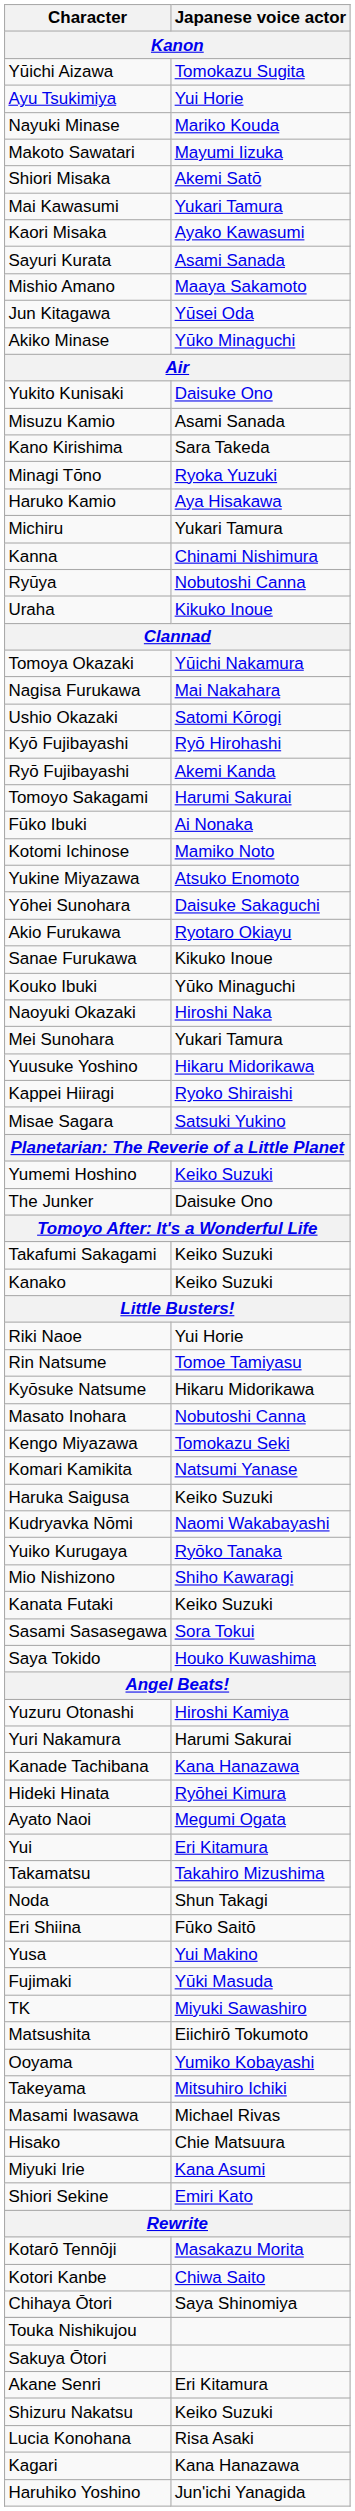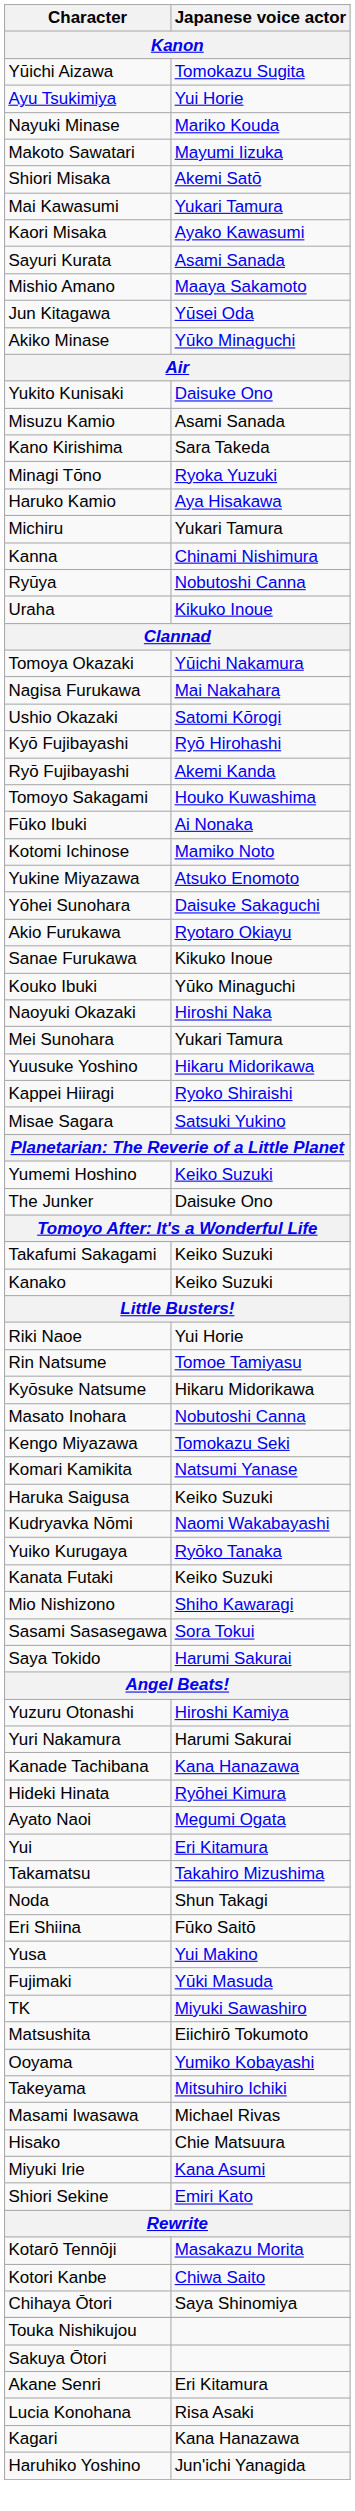 <table class="wikitable sortable">
 <tr>
 <th>Character</th>
 <th>Japanese voice actor</th>
 </tr>
 <tr>
 <th colspan=2><em><a href='#'>Kanon</a></em></th>
 </tr>
 <tr>
 <td>Yūichi Aizawa</td>
 <td><a href='#'>Tomokazu Sugita</a></td>
 </tr>
 <tr>
 <td><a href='#'>Ayu Tsukimiya</a></td>
 <td><a href='#'>Yui Horie</a></td>
 </tr>
 <tr>
 <td>Nayuki Minase</td>
 <td><a href='#'>Mariko Kouda</a></td>
 </tr>
 <tr>
 <td>Makoto Sawatari</td>
 <td><a href='#'>Mayumi Iizuka</a></td>
 </tr>
 <tr>
 <td>Shiori Misaka</td>
 <td><a href='#'>Akemi Satō</a></td>
 </tr>
 <tr>
 <td>Mai Kawasumi</td>
 <td><a href='#'>Yukari Tamura</a></td>
 </tr>
 <tr>
 <td>Kaori Misaka</td>
 <td><a href='#'>Ayako Kawasumi</a></td>
 </tr>
 <tr>
 <td>Sayuri Kurata</td>
 <td><a href='#'>Asami Sanada</a></td>
 </tr>
 <tr>
 <td>Mishio Amano</td>
 <td><a href='#'>Maaya Sakamoto</a></td>
 </tr>
 <tr>
 <td>Jun Kitagawa</td>
 <td><a href='#'>Yūsei Oda</a></td>
 </tr>
 <tr>
 <td>Akiko Minase</td>
 <td><a href='#'>Yūko Minaguchi</a></td>
 </tr>
 <tr>
 <th colspan=2><em><a href='#'>Air</a></em></th>
 </tr>
 <tr>
 <td>Yukito Kunisaki</td>
 <td><a href='#'>Daisuke Ono</a></td>
 </tr>
 <tr>
 <td>Misuzu Kamio</td>
 <td>Asami Sanada</td>
 </tr>
 <tr>
 <td>Kano Kirishima</td>
 <td>Sara Takeda</td>
 </tr>
 <tr>
 <td>Minagi Tōno</td>
 <td><a href='#'>Ryoka Yuzuki</a></td>
 </tr>
 <tr>
 <td>Haruko Kamio</td>
 <td><a href='#'>Aya Hisakawa</a></td>
 </tr>
 <tr>
 <td>Michiru</td>
 <td>Yukari Tamura</td>
 </tr>
 <tr>
 <td>Kanna</td>
 <td><a href='#'>Chinami Nishimura</a></td>
 </tr>
 <tr>
 <td>Ryūya</td>
 <td><a href='#'>Nobutoshi Canna</a></td>
 </tr>
 <tr>
 <td>Uraha</td>
 <td><a href='#'>Kikuko Inoue</a></td>
 </tr>
 <tr>
 <th colspan=2><em><a href='#'>Clannad</a></em></th>
 </tr>
 <tr>
 <td>Tomoya Okazaki</td>
 <td><a href='#'>Yūichi Nakamura</a></td>
 </tr>
 <tr>
 <td>Nagisa Furukawa</td>
 <td><a href='#'>Mai Nakahara</a></td>
 </tr>
 <tr>
 <td>Ushio Okazaki</td>
 <td><a href='#'>Satomi Kōrogi</a></td>
 </tr>
 <tr>
 <td>Kyō Fujibayashi</td>
 <td><a href='#'>Ryō Hirohashi</a></td>
 </tr>
 <tr>
 <td>Ryō Fujibayashi</td>
 <td><a href='#'>Akemi Kanda</a></td>
 </tr>
 <tr>
 <td>Tomoyo Sakagami</td>
-<td><a href='#'>Harumi Sakurai</a></td>
+<td><a href='#'>Houko Kuwashima</a></td>
 </tr>
 <tr>
 <td>Fūko Ibuki</td>
 <td><a href='#'>Ai Nonaka</a></td>
 </tr>
 <tr>
 <td>Kotomi Ichinose</td>
 <td><a href='#'>Mamiko Noto</a></td>
 </tr>
 <tr>
 <td>Yukine Miyazawa</td>
 <td><a href='#'>Atsuko Enomoto</a></td>
 </tr>
 <tr>
 <td>Yōhei Sunohara</td>
 <td><a href='#'>Daisuke Sakaguchi</a></td>
 </tr>
 <tr>
 <td>Akio Furukawa</td>
 <td><a href='#'>Ryotaro Okiayu</a></td>
 </tr>
 <tr>
 <td>Sanae Furukawa</td>
 <td>Kikuko Inoue</td>
 </tr>
 <tr>
 <td>Kouko Ibuki</td>
 <td>Yūko Minaguchi</td>
 </tr>
 <tr>
 <td>Naoyuki Okazaki</td>
 <td><a href='#'>Hiroshi Naka</a></td>
 </tr>
 <tr>
 <td>Mei Sunohara</td>
 <td>Yukari Tamura</td>
 </tr>
 <tr>
 <td>Yuusuke Yoshino</td>
 <td><a href='#'>Hikaru Midorikawa</a></td>
 </tr>
 <tr>
 <td>Kappei Hiiragi</td>
 <td><a href='#'>Ryoko Shiraishi</a></td>
 </tr>
 <tr>
 <td>Misae Sagara</td>
 <td><a href='#'>Satsuki Yukino</a></td>
 </tr>
 <tr>
 <th colspan=2><em><a href='#'>Planetarian: The Reverie of a Little Planet</a></em></th>
 </tr>
 <tr>
 <td>Yumemi Hoshino</td>
 <td><a href='#'>Keiko Suzuki</a></td>
 </tr>
 <tr>
 <td>The Junker</td>
 <td>Daisuke Ono</td>
 </tr>
 <tr>
 <th colspan=2><em><a href='#'>Tomoyo After: It's a Wonderful Life</a></em></th>
 </tr>
 <tr>
 <td>Takafumi Sakagami</td>
 <td>Keiko Suzuki</td>
 </tr>
 <tr>
 <td>Kanako</td>
 <td>Keiko Suzuki</td>
 </tr>
 <tr>
 <th colspan=2><em><a href='#'>Little Busters!</a></em></th>
 </tr>
 <tr>
 <td>Riki Naoe</td>
 <td>Yui Horie</td>
 </tr>
 <tr>
 <td>Rin Natsume</td>
 <td><a href='#'>Tomoe Tamiyasu</a></td>
 </tr>
 <tr>
 <td>Kyōsuke Natsume</td>
 <td>Hikaru Midorikawa</td>
 </tr>
 <tr>
 <td>Masato Inohara</td>
 <td><a href='#'>Nobutoshi Canna</a></td>
 </tr>
 <tr>
 <td>Kengo Miyazawa</td>
 <td><a href='#'>Tomokazu Seki</a></td>
 </tr>
 <tr>
 <td>Komari Kamikita</td>
 <td><a href='#'>Natsumi Yanase</a></td>
 </tr>
 <tr>
 <td>Haruka Saigusa</td>
 <td>Keiko Suzuki</td>
 </tr>
 <tr>
 <td>Kudryavka Nōmi</td>
 <td><a href='#'>Naomi Wakabayashi</a></td>
 </tr>
 <tr>
 <td>Yuiko Kurugaya</td>
 <td><a href='#'>Ryōko Tanaka</a></td>
 </tr>
 <tr>
+<td>Kanata Futaki</td>
+<td>Keiko Suzuki</td>
+</tr>
+<tr>
 <td>Mio Nishizono</td>
 <td><a href='#'>Shiho Kawaragi</a></td>
-</tr>
-<tr>
-<td>Kanata Futaki</td>
-<td>Keiko Suzuki</td>
 </tr>
 <tr>
 <td>Sasami Sasasegawa</td>
 <td><a href='#'>Sora Tokui</a></td>
 </tr>
 <tr>
 <td>Saya Tokido</td>
-<td><a href='#'>Houko Kuwashima</a></td>
+<td><a href='#'>Harumi Sakurai</a></td>
 </tr>
 <tr>
 <th colspan=2><em><a href='#'>Angel Beats!</a></em></th>
 </tr>
 <tr>
 <td>Yuzuru Otonashi</td>
 <td><a href='#'>Hiroshi Kamiya</a></td>
 </tr>
 <tr>
 <td>Yuri Nakamura</td>
 <td>Harumi Sakurai</td>
 </tr>
 <tr>
 <td>Kanade Tachibana</td>
 <td><a href='#'>Kana Hanazawa</a></td>
 </tr>
 <tr>
 <td>Hideki Hinata</td>
 <td><a href='#'>Ryōhei Kimura</a></td>
 </tr>
 <tr>
 <td>Ayato Naoi</td>
 <td><a href='#'>Megumi Ogata</a></td>
 </tr>
 <tr>
 <td>Yui</td>
 <td><a href='#'>Eri Kitamura</a></td>
 </tr>
 <tr>
 <td>Takamatsu</td>
 <td><a href='#'>Takahiro Mizushima</a></td>
 </tr>
 <tr>
 <td>Noda</td>
 <td>Shun Takagi</td>
 </tr>
 <tr>
 <td>Eri Shiina</td>
 <td>Fūko Saitō</td>
 </tr>
 <tr>
 <td>Yusa</td>
 <td><a href='#'>Yui Makino</a></td>
 </tr>
 <tr>
 <td>Fujimaki</td>
 <td><a href='#'>Yūki Masuda</a></td>
 </tr>
 <tr>
 <td>TK</td>
 <td><a href='#'>Miyuki Sawashiro</a></td>
 </tr>
 <tr>
 <td>Matsushita</td>
 <td>Eiichirō Tokumoto</td>
 </tr>
 <tr>
 <td>Ooyama</td>
 <td><a href='#'>Yumiko Kobayashi</a></td>
 </tr>
 <tr>
 <td>Takeyama</td>
 <td><a href='#'>Mitsuhiro Ichiki</a></td>
 </tr>
 <tr>
 <td>Masami Iwasawa</td>
 <td>Michael Rivas</td>
 </tr>
 <tr>
 <td>Hisako</td>
 <td>Chie Matsuura</td>
 </tr>
 <tr>
 <td>Miyuki Irie</td>
 <td><a href='#'>Kana Asumi</a></td>
 </tr>
 <tr>
 <td>Shiori Sekine</td>
 <td><a href='#'>Emiri Kato</a></td>
 </tr>
 <tr>
 <th colspan=2><em><a href='#'>Rewrite</a></em></th>
 </tr>
 <tr>
 <td>Kotarō Tennōji</td>
 <td><a href='#'>Masakazu Morita</a></td>
 </tr>
 <tr>
 <td>Kotori Kanbe</td>
 <td><a href='#'>Chiwa Saito</a></td>
 </tr>
 <tr>
 <td>Chihaya Ōtori</td>
 <td>Saya Shinomiya</td>
 </tr>
 <tr>
 </tr>
 <tr>
 <td>Touka Nishikujou</td>
 <td></td>
 </tr>
 <tr>
 <td>Sakuya Ōtori</td>
 <td></td>
 </tr>
 <tr>
 <td>Akane Senri</td>
 <td>Eri Kitamura</td>
 </tr>
 <tr>
-<td>Shizuru Nakatsu</td>
-<td>Keiko Suzuki</td>
-</tr>
-<tr>
 <td>Lucia Konohana</td>
 <td>Risa Asaki</td>
 </tr>
 <tr>
 <td>Kagari</td>
 <td>Kana Hanazawa</td>
 </tr>
 <tr>
 <td>Haruhiko Yoshino</td>
 <td>Jun'ichi Yanagida</td>
 </tr>
 </table>
